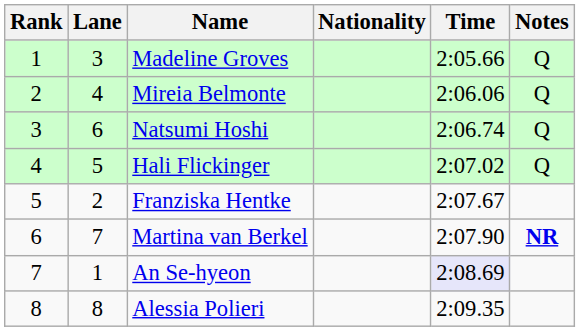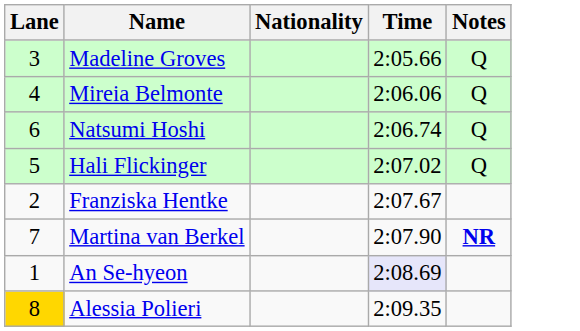 <table class="wikitable sortable" style="text-align:center">
 <tr>
-<th>Rank</th>
 <th>Lane</th>
 <th>Name</th>
 <th>Nationality</th>
 <th>Time</th>
 <th>Notes</th>
 </tr>
 <tr bgcolor=ccffcc>
-<td>1</td>
 <td>3</td>
 <td align=left><a href='#'>Madeline Groves</a></td>
 <td align=left></td>
 <td>2:05.66</td>
 <td>Q</td>
 </tr>
 <tr bgcolor=ccffcc>
-<td>2</td>
 <td>4</td>
 <td align=left><a href='#'>Mireia Belmonte</a></td>
 <td align=left></td>
 <td>2:06.06</td>
 <td>Q</td>
 </tr>
 <tr bgcolor=ccffcc>
-<td>3</td>
 <td>6</td>
 <td align=left><a href='#'>Natsumi Hoshi</a></td>
 <td align=left></td>
 <td>2:06.74</td>
 <td>Q</td>
 </tr>
 <tr bgcolor=ccffcc>
-<td>4</td>
 <td>5</td>
 <td align=left><a href='#'>Hali Flickinger</a></td>
 <td align=left></td>
 <td>2:07.02</td>
 <td>Q</td>
 </tr>
 <tr>
-<td>5</td>
 <td>2</td>
 <td align=left><a href='#'>Franziska Hentke</a></td>
 <td align=left></td>
 <td>2:07.67</td>
 <td></td>
 </tr>
 <tr>
-<td>6</td>
 <td>7</td>
 <td align=left><a href='#'>Martina van Berkel</a></td>
 <td align=left></td>
 <td>2:07.90</td>
 <td><strong><a href='#'>NR</a></strong></td>
 </tr>
 <tr>
-<td>7</td>
 <td>1</td>
 <td align=left><a href='#'>An Se-hyeon</a></td>
 <td align=left></td>
 <td style="background: lavender;">2:08.69</td>
 <td></td>
 </tr>
 <tr>
-<td>8</td>
-<td>8</td>
+<td style="background: gold;">8</td>
 <td align=left><a href='#'>Alessia Polieri</a></td>
 <td align=left></td>
 <td>2:09.35</td>
 <td></td>
 </tr>
 </table>
